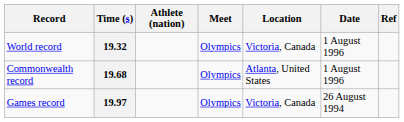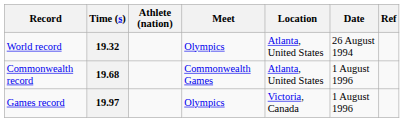 <table class="wikitable">
 <tr>
 <th scope=col>Record</th>
 <th scope=col>Time (<a href='#'>s</a>)</th>
 <th scope=col>Athlete (nation)</th>
 <th scope=col>Meet</th>
 <th scope=col>Location</th>
 <th scope=col>Date</th>
 <th scope=col>Ref</th>
 </tr>
 <tr>
 <td><a href='#'>World record</a></td>
 <th scope=row>19.32</th>
 <td></td>
 <td><a href='#'>Olympics</a></td>
-<td><a href='#'>Victoria</a>, Canada</td>
-<td>1 August 1996</td>
+<td><a href='#'>Atlanta</a>, United States</td>
+<td>26 August 1994</td>
 <td></td>
 </tr>
 <tr>
 <td><a href='#'>Commonwealth record</a></td>
 <th scope=row>19.68</th>
 <td></td>
-<td><a href='#'>Olympics</a></td>
+<td><a href='#'>Commonwealth Games</a></td>
 <td><a href='#'>Atlanta</a>, United States</td>
 <td>1 August 1996</td>
 <td></td>
 </tr>
 <tr>
 <td><a href='#'>Games record</a></td>
 <th scope=row>19.97</th>
 <td></td>
 <td><a href='#'>Olympics</a></td>
 <td><a href='#'>Victoria</a>, Canada</td>
-<td>26 August 1994</td>
+<td>1 August 1996</td>
 <td></td>
 </tr>
 </table>
